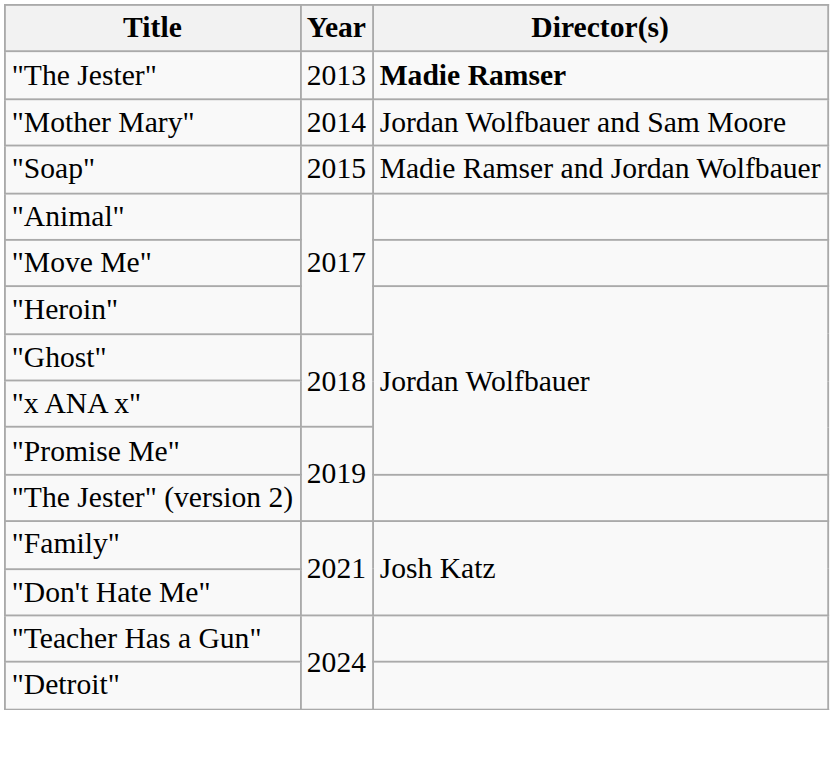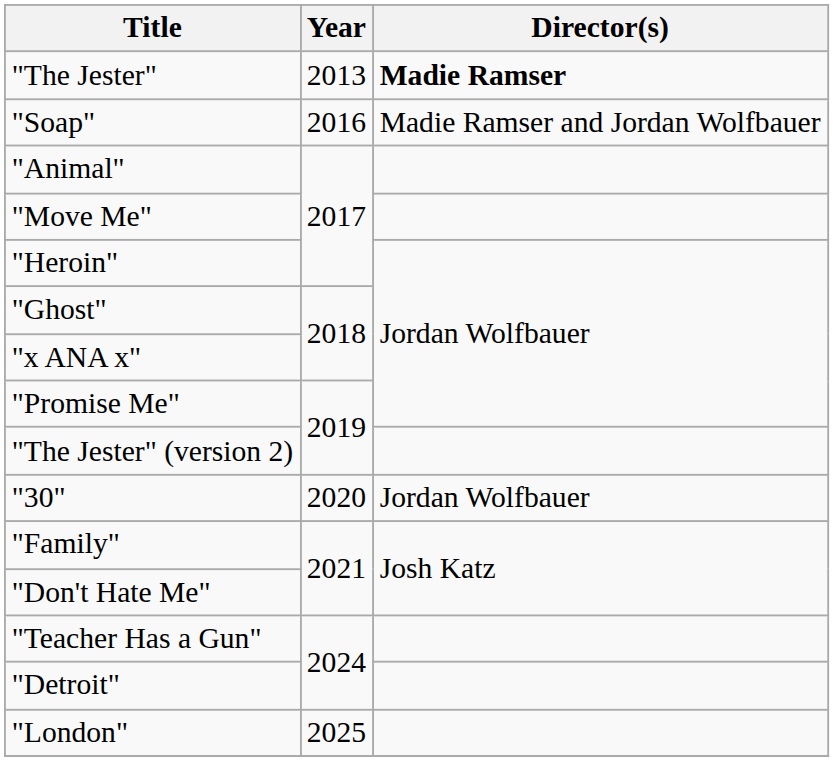 <table class="wikitable">
 <tr>
 <th>Title</th>
 <th>Year</th>
 <th>Director(s)</th>
 </tr>
 <tr>
 <td>"The Jester"</td>
 <td>2013</td>
 <td><strong>Madie Ramser</strong></td>
 </tr>
 <tr>
-<td>"Mother Mary"</td>
-<td>2014</td>
-<td>Jordan Wolfbauer and Sam Moore</td>
-</tr>
-<tr>
 <td>"Soap"</td>
-<td>2015</td>
+<td>2016</td>
 <td>Madie Ramser and Jordan Wolfbauer</td>
 </tr>
 <tr>
 <td>"Animal"</td>
 <td rowspan="3">2017</td>
 <td></td>
 </tr>
 <tr>
 <td>"Move Me"</td>
 <td></td>
 </tr>
 <tr>
 <td>"Heroin"</td>
 <td rowspan="4">Jordan Wolfbauer</td>
 </tr>
 <tr>
 <td>"Ghost"</td>
 <td rowspan="2">2018</td>
 </tr>
 <tr>
 <td>"x ANA x"</td>
 </tr>
 <tr>
 <td>"Promise Me"</td>
 <td rowspan="2">2019</td>
 </tr>
 <tr>
 <td>"The Jester" (version 2)</td>
 <td></td>
 </tr>
 <tr>
+<td>"30"</td>
+<td>2020</td>
+<td>Jordan Wolfbauer</td>
+</tr>
+<tr>
 <td>"Family"</td>
 <td rowspan="2">2021</td>
 <td rowspan="2">Josh Katz</td>
 </tr>
 <tr>
 <td>"Don't Hate Me"</td>
 </tr>
 <tr>
 <td>"Teacher Has a Gun"</td>
 <td rowspan="2">2024</td>
 <td></td>
 </tr>
 <tr>
 <td>"Detroit"</td>
 <td></td>
 </tr>
 <tr>
+<td>"London"</td>
+<td>2025</td>
+<td></td>
+</tr>
+<tr>
 </tr>
 </table>
